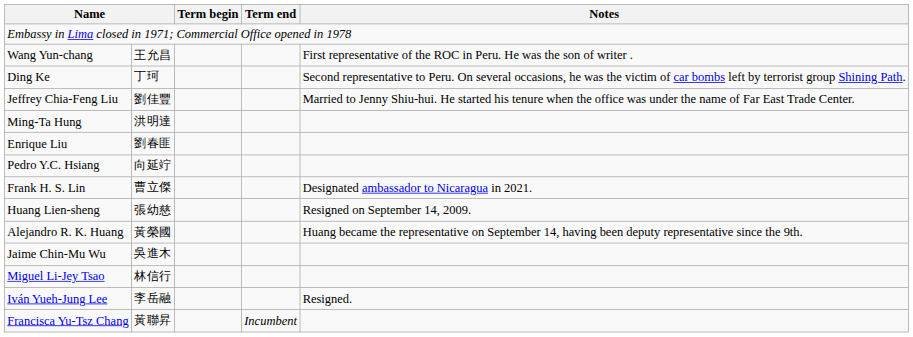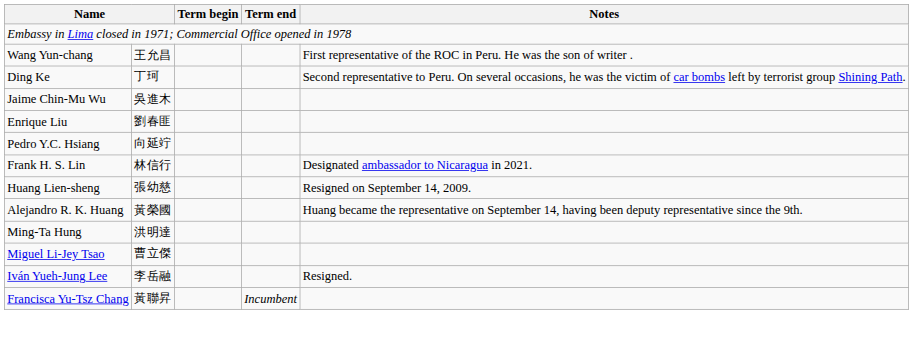 <table class="wikitable sortable"  text-align:center;">
 <tr>
 <th colspan=2>Name</th>
 <th>Term begin</th>
 <th>Term end</th>
 <th class="unsortable">Notes</th>
 </tr>
 <tr>
 <td colspan=5><div><em>Embassy in <a href='#'>Lima</a> closed in 1971; Commercial Office opened in 1978</em></div></td>
 </tr>
 <tr>
 <td>Wang Yun-chang</td>
 <td>王允昌</td>
 <td></td>
 <td></td>
 <td>First representative of the ROC in Peru. He was the son of writer .</td>
 </tr>
 <tr>
 <td>Ding Ke</td>
 <td>丁珂</td>
 <td></td>
 <td></td>
 <td>Second representative to Peru. On several occasions, he was the victim of <a href='#'>car bombs</a> left by terrorist group <a href='#'>Shining Path</a>.</td>
 </tr>
 <tr>
-<td>Jeffrey Chia-Feng Liu</td>
-<td>劉佳豐</td>
-<td></td>
-<td></td>
-<td>Married to Jenny Shiu-hui. He started his tenure when the office was under the name of Far East Trade Center.</td>
-</tr>
-<tr>
-<td>Ming-Ta Hung</td>
-<td>洪明達</td>
+<td>Jaime Chin-Mu Wu</td>
+<td>吳進木</td>
 <td></td>
 <td></td>
 <td></td>
 </tr>
 <tr>
 <td>Enrique Liu</td>
 <td>劉春匪</td>
 <td></td>
 <td></td>
 <td></td>
 </tr>
 <tr>
 <td>Pedro Y.C. Hsiang</td>
 <td>向延竚</td>
 <td></td>
 <td></td>
 <td></td>
 </tr>
 <tr>
 <td>Frank H. S. Lin</td>
-<td>曹立傑</td>
+<td>林信行</td>
 <td></td>
 <td></td>
 <td>Designated <a href='#'>ambassador to Nicaragua</a> in 2021.</td>
 </tr>
 <tr>
 <td>Huang Lien-sheng</td>
 <td>張幼慈</td>
 <td></td>
 <td></td>
 <td>Resigned on September 14, 2009.</td>
 </tr>
 <tr>
 <td>Alejandro R. K. Huang</td>
 <td>黃榮國</td>
 <td></td>
 <td></td>
 <td>Huang became the representative on September 14, having been deputy representative since the 9th.</td>
 </tr>
 <tr>
-<td>Jaime Chin-Mu Wu</td>
-<td>吳進木</td>
+<td>Ming-Ta Hung</td>
+<td>洪明達</td>
 <td></td>
 <td></td>
 <td></td>
 </tr>
 <tr>
 <td><a href='#'>Miguel Li-Jey Tsao</a></td>
-<td>林信行</td>
+<td>曹立傑</td>
 <td></td>
 <td></td>
 <td></td>
 </tr>
 <tr>
 <td><a href='#'>Iván Yueh-Jung Lee</a></td>
 <td>李岳融</td>
 <td></td>
 <td></td>
 <td>Resigned.</td>
 </tr>
 <tr>
 <td><a href='#'>Francisca Yu-Tsz Chang</a></td>
 <td>黃聯昇</td>
 <td></td>
 <td><em>Incumbent</em></td>
 <td></td>
 </tr>
 </table>
